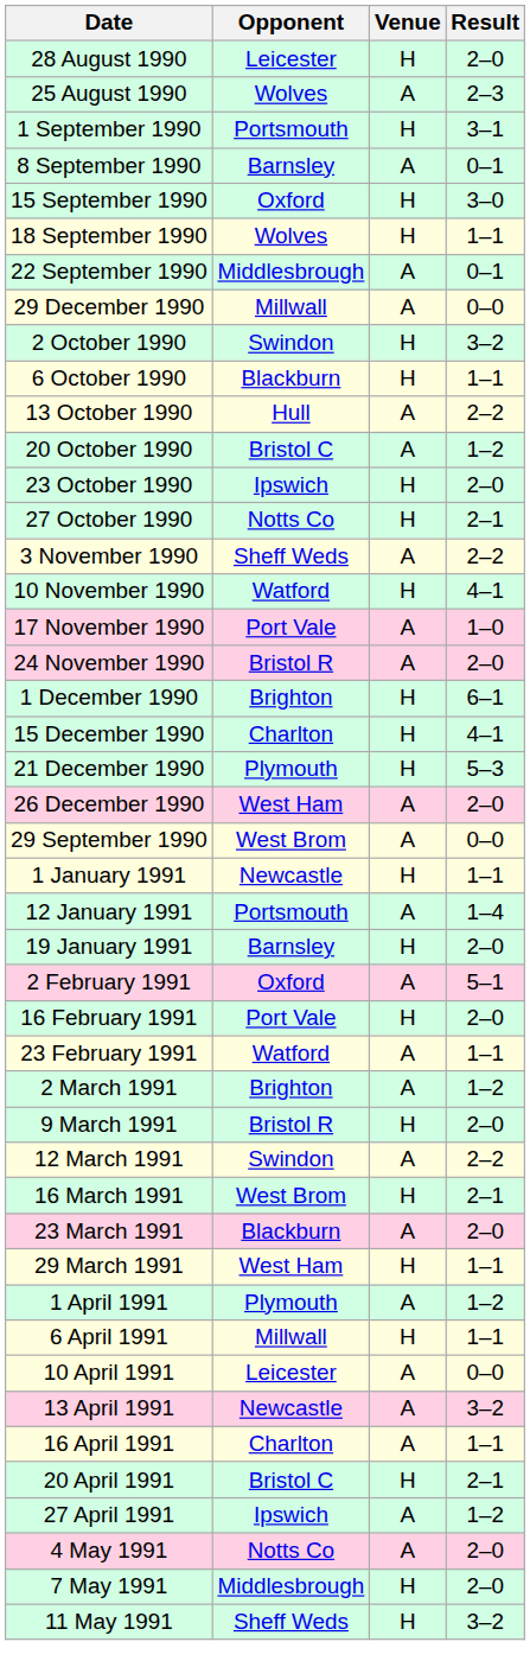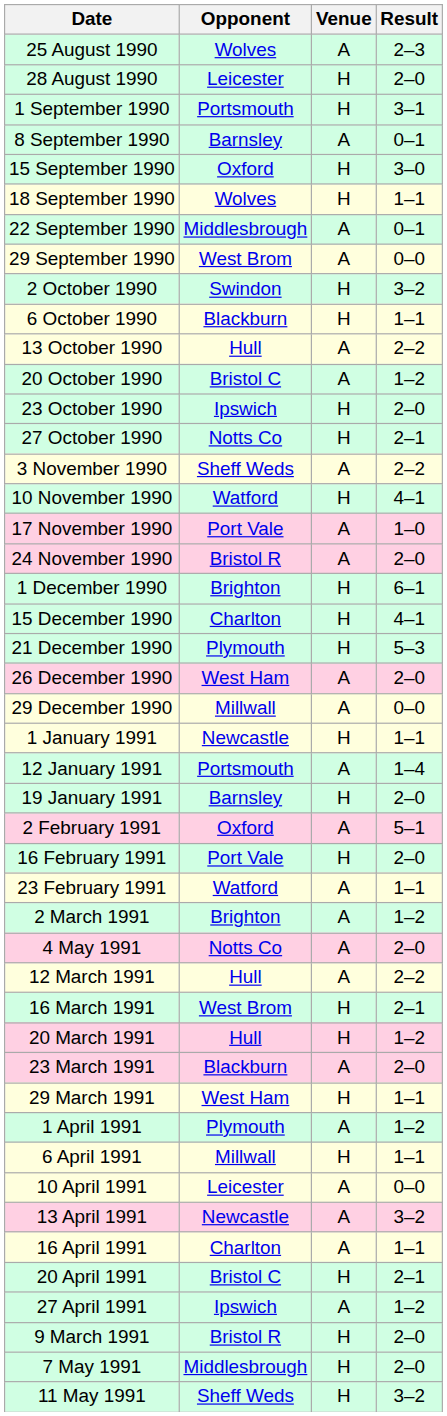 <table class="wikitable sortable" style="font-size:100%; text-align:center">
 <tr>
 <th>Date</th>
 <th>Opponent</th>
 <th>Venue</th>
 <th>Result</th>
 </tr>
 <tr style="background-color: #d0ffe3;">
+<td>25 August 1990</td>
+<td><a href='#'>Wolves</a></td>
+<td>A</td>
+<td>2–3</td>
+</tr>
+<tr style="background-color: #d0ffe3;">
 <td>28 August 1990</td>
 <td><a href='#'>Leicester</a></td>
 <td>H</td>
 <td>2–0</td>
-</tr>
-<tr style="background-color: #d0ffe3;">
-<td>25 August 1990</td>
-<td><a href='#'>Wolves</a></td>
-<td>A</td>
-<td>2–3</td>
 </tr>
 <tr style="background-color: #d0ffe3;">
 <td>1 September 1990</td>
 <td><a href='#'>Portsmouth</a></td>
 <td>H</td>
 <td>3–1</td>
 </tr>
 <tr style="background-color: #d0ffe3;">
 <td>8 September 1990</td>
 <td><a href='#'>Barnsley</a></td>
 <td>A</td>
 <td>0–1</td>
 </tr>
 <tr style="background-color: #d0ffe3;">
 <td>15 September 1990</td>
 <td><a href='#'>Oxford</a></td>
 <td>H</td>
 <td>3–0</td>
 </tr>
 <tr style="background-color: #ffffdd;">
 <td>18 September 1990</td>
 <td><a href='#'>Wolves</a></td>
 <td>H</td>
 <td>1–1</td>
 </tr>
 <tr style="background-color: #d0ffe3;">
 <td>22 September 1990</td>
 <td><a href='#'>Middlesbrough</a></td>
 <td>A</td>
 <td>0–1</td>
 </tr>
 <tr style="background-color: #ffffdd;">
-<td>29 December 1990</td>
-<td><a href='#'>Millwall</a></td>
+<td>29 September 1990</td>
+<td><a href='#'>West Brom</a></td>
 <td>A</td>
 <td>0–0</td>
 </tr>
 <tr style="background-color: #d0ffe3;">
 <td>2 October 1990</td>
 <td><a href='#'>Swindon</a></td>
 <td>H</td>
 <td>3–2</td>
 </tr>
 <tr style="background-color: #ffffdd;">
 <td>6 October 1990</td>
 <td><a href='#'>Blackburn</a></td>
 <td>H</td>
 <td>1–1</td>
 </tr>
 <tr style="background-color: #ffffdd;">
 <td>13 October 1990</td>
 <td><a href='#'>Hull</a></td>
 <td>A</td>
 <td>2–2</td>
 </tr>
 <tr style="background-color: #d0ffe3;">
 <td>20 October 1990</td>
 <td><a href='#'>Bristol C</a></td>
 <td>A</td>
 <td>1–2</td>
 </tr>
 <tr style="background-color: #d0ffe3;">
 <td>23 October 1990</td>
 <td><a href='#'>Ipswich</a></td>
 <td>H</td>
 <td>2–0</td>
 </tr>
 <tr style="background-color: #d0ffe3;">
 <td>27 October 1990</td>
 <td><a href='#'>Notts Co</a></td>
 <td>H</td>
 <td>2–1</td>
 </tr>
 <tr style="background-color: #ffffdd;">
 <td>3 November 1990</td>
 <td><a href='#'>Sheff Weds</a></td>
 <td>A</td>
 <td>2–2</td>
 </tr>
 <tr style="background-color: #d0ffe3;">
 <td>10 November 1990</td>
 <td><a href='#'>Watford</a></td>
 <td>H</td>
 <td>4–1</td>
 </tr>
 <tr style="background-color: #ffd0e3;">
 <td>17 November 1990</td>
 <td><a href='#'>Port Vale</a></td>
 <td>A</td>
 <td>1–0</td>
 </tr>
 <tr style="background-color: #ffd0e3;">
 <td>24 November 1990</td>
 <td><a href='#'>Bristol R</a></td>
 <td>A</td>
 <td>2–0</td>
 </tr>
 <tr style="background-color: #d0ffe3;">
 <td>1 December 1990</td>
 <td><a href='#'>Brighton</a></td>
 <td>H</td>
 <td>6–1</td>
 </tr>
 <tr style="background-color: #d0ffe3;">
 <td>15 December 1990</td>
 <td><a href='#'>Charlton</a></td>
 <td>H</td>
 <td>4–1</td>
 </tr>
 <tr style="background-color: #d0ffe3;">
 <td>21 December 1990</td>
 <td><a href='#'>Plymouth</a></td>
 <td>H</td>
 <td>5–3</td>
 </tr>
 <tr style="background-color: #ffd0e3;">
 <td>26 December 1990</td>
 <td><a href='#'>West Ham</a></td>
 <td>A</td>
 <td>2–0</td>
 </tr>
 <tr style="background-color: #ffffdd;">
-<td>29 September 1990</td>
-<td><a href='#'>West Brom</a></td>
+<td>29 December 1990</td>
+<td><a href='#'>Millwall</a></td>
 <td>A</td>
 <td>0–0</td>
 </tr>
 <tr style="background-color: #ffffdd;">
 <td>1 January 1991</td>
 <td><a href='#'>Newcastle</a></td>
 <td>H</td>
 <td>1–1</td>
 </tr>
 <tr style="background-color: #d0ffe3;">
 <td>12 January 1991</td>
 <td><a href='#'>Portsmouth</a></td>
 <td>A</td>
 <td>1–4</td>
 </tr>
 <tr style="background-color: #d0ffe3;">
 <td>19 January 1991</td>
 <td><a href='#'>Barnsley</a></td>
 <td>H</td>
 <td>2–0</td>
 </tr>
 <tr style="background-color: #ffd0e3;">
 <td>2 February 1991</td>
 <td><a href='#'>Oxford</a></td>
 <td>A</td>
 <td>5–1</td>
 </tr>
 <tr style="background-color: #d0ffe3;">
 <td>16 February 1991</td>
 <td><a href='#'>Port Vale</a></td>
 <td>H</td>
 <td>2–0</td>
 </tr>
 <tr style="background-color: #ffffdd;">
 <td>23 February 1991</td>
 <td><a href='#'>Watford</a></td>
 <td>A</td>
 <td>1–1</td>
 </tr>
 <tr style="background-color: #d0ffe3;">
 <td>2 March 1991</td>
 <td><a href='#'>Brighton</a></td>
 <td>A</td>
 <td>1–2</td>
 </tr>
-<tr style="background-color: #d0ffe3;">
-<td>9 March 1991</td>
-<td><a href='#'>Bristol R</a></td>
-<td>H</td>
+<tr style="background-color: #ffd0e3;">
+<td>4 May 1991</td>
+<td><a href='#'>Notts Co</a></td>
+<td>A</td>
 <td>2–0</td>
 </tr>
 <tr style="background-color: #ffffdd;">
 <td>12 March 1991</td>
-<td><a href='#'>Swindon</a></td>
+<td><a href='#'>Hull</a></td>
 <td>A</td>
 <td>2–2</td>
 </tr>
 <tr style="background-color: #d0ffe3;">
 <td>16 March 1991</td>
 <td><a href='#'>West Brom</a></td>
 <td>H</td>
 <td>2–1</td>
+</tr>
+<tr style="background-color: #ffd0e3;">
+<td>20 March 1991</td>
+<td><a href='#'>Hull</a></td>
+<td>H</td>
+<td>1–2</td>
 </tr>
 <tr style="background-color: #ffd0e3;">
 <td>23 March 1991</td>
 <td><a href='#'>Blackburn</a></td>
 <td>A</td>
 <td>2–0</td>
 </tr>
 <tr style="background-color: #ffffdd;">
 <td>29 March 1991</td>
 <td><a href='#'>West Ham</a></td>
 <td>H</td>
 <td>1–1</td>
 </tr>
 <tr style="background-color: #d0ffe3;">
 <td>1 April 1991</td>
 <td><a href='#'>Plymouth</a></td>
 <td>A</td>
 <td>1–2</td>
 </tr>
 <tr style="background-color: #ffffdd;">
 <td>6 April 1991</td>
 <td><a href='#'>Millwall</a></td>
 <td>H</td>
 <td>1–1</td>
 </tr>
 <tr style="background-color: #ffffdd;">
 <td>10 April 1991</td>
 <td><a href='#'>Leicester</a></td>
 <td>A</td>
 <td>0–0</td>
 </tr>
 <tr style="background-color: #ffd0e3;">
 <td>13 April 1991</td>
 <td><a href='#'>Newcastle</a></td>
 <td>A</td>
 <td>3–2</td>
 </tr>
 <tr style="background-color: #ffffdd;">
 <td>16 April 1991</td>
 <td><a href='#'>Charlton</a></td>
 <td>A</td>
 <td>1–1</td>
 </tr>
 <tr style="background-color: #d0ffe3;">
 <td>20 April 1991</td>
 <td><a href='#'>Bristol C</a></td>
 <td>H</td>
 <td>2–1</td>
 </tr>
 <tr style="background-color: #d0ffe3;">
 <td>27 April 1991</td>
 <td><a href='#'>Ipswich</a></td>
 <td>A</td>
 <td>1–2</td>
 </tr>
-<tr style="background-color: #ffd0e3;">
-<td>4 May 1991</td>
-<td><a href='#'>Notts Co</a></td>
-<td>A</td>
+<tr style="background-color: #d0ffe3;">
+<td>9 March 1991</td>
+<td><a href='#'>Bristol R</a></td>
+<td>H</td>
 <td>2–0</td>
 </tr>
 <tr style="background-color: #d0ffe3;">
 <td>7 May 1991</td>
 <td><a href='#'>Middlesbrough</a></td>
 <td>H</td>
 <td>2–0</td>
 </tr>
 <tr style="background-color: #d0ffe3;">
 <td>11 May 1991</td>
 <td><a href='#'>Sheff Weds</a></td>
 <td>H</td>
 <td>3–2</td>
 </tr>
 </table>
